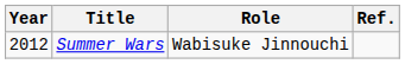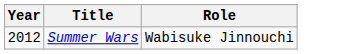 <table class="wikitable">
 <tr>
 <th>Year</th>
 <th>Title</th>
 <th>Role</th>
-<th>Ref.</th>
 </tr>
 <tr>
 <td>2012</td>
 <td><em><a href='#'>Summer Wars</a></em></td>
 <td>Wabisuke Jinnouchi</td>
-<td></td>
 </tr>
 </table>
